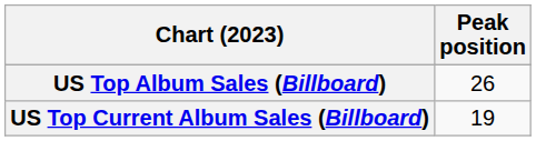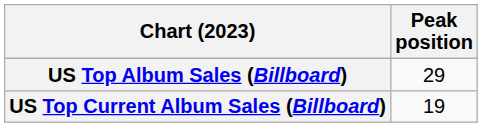 <table class="wikitable sortable plainrowheaders" style="text-align:center">
 <tr>
 <th scope="col">Chart (2023)</th>
 <th scope="col">Peak<br>position</th>
 </tr>
 <tr>
 </tr>
 <tr>
 </tr>
 <tr>
 </tr>
 <tr>
 </tr>
 <tr>
 <th scope="row">US <a href='#'>Top Album Sales</a> (<em><a href='#'>Billboard</a></em>)</th>
-<td>26</td>
+<td>29</td>
 </tr>
 <tr>
 <th scope="row">US <a href='#'>Top Current Album Sales</a> (<em><a href='#'>Billboard</a></em>)</th>
 <td>19</td>
 </tr>
 </table>
